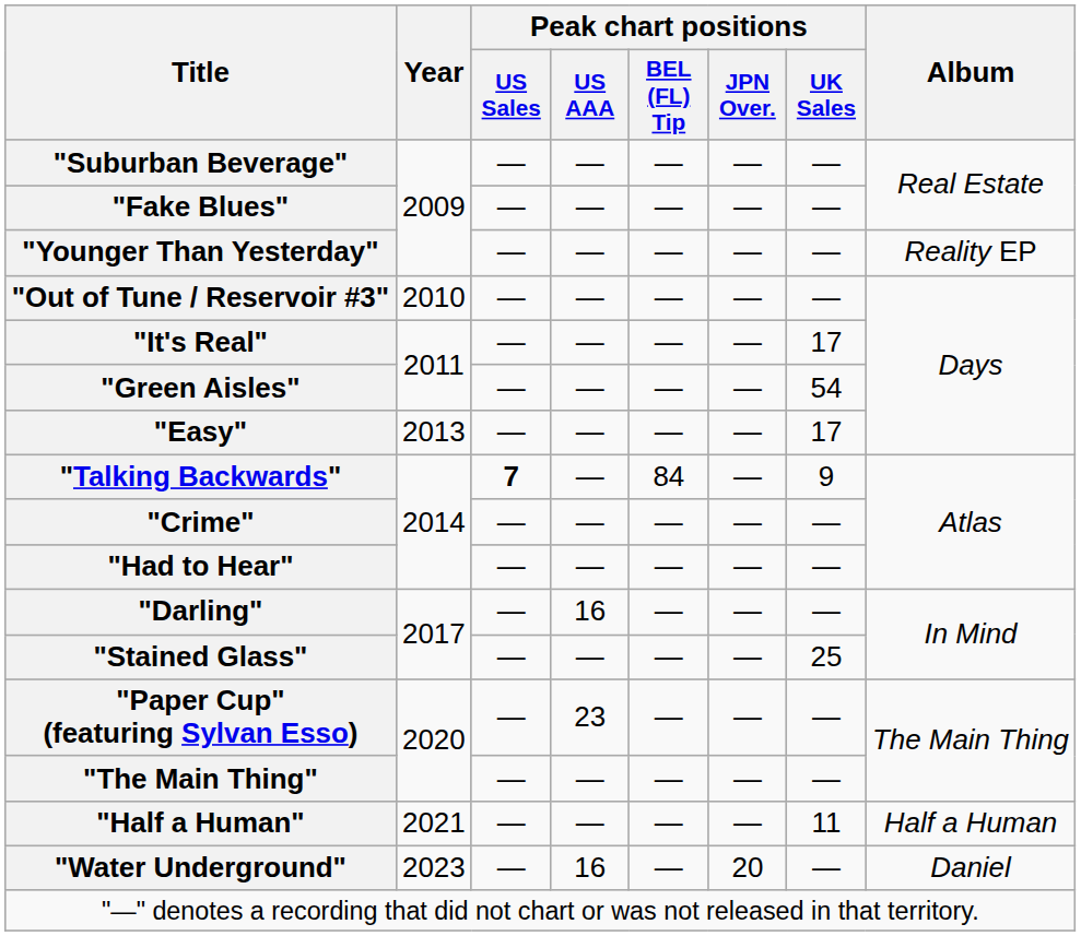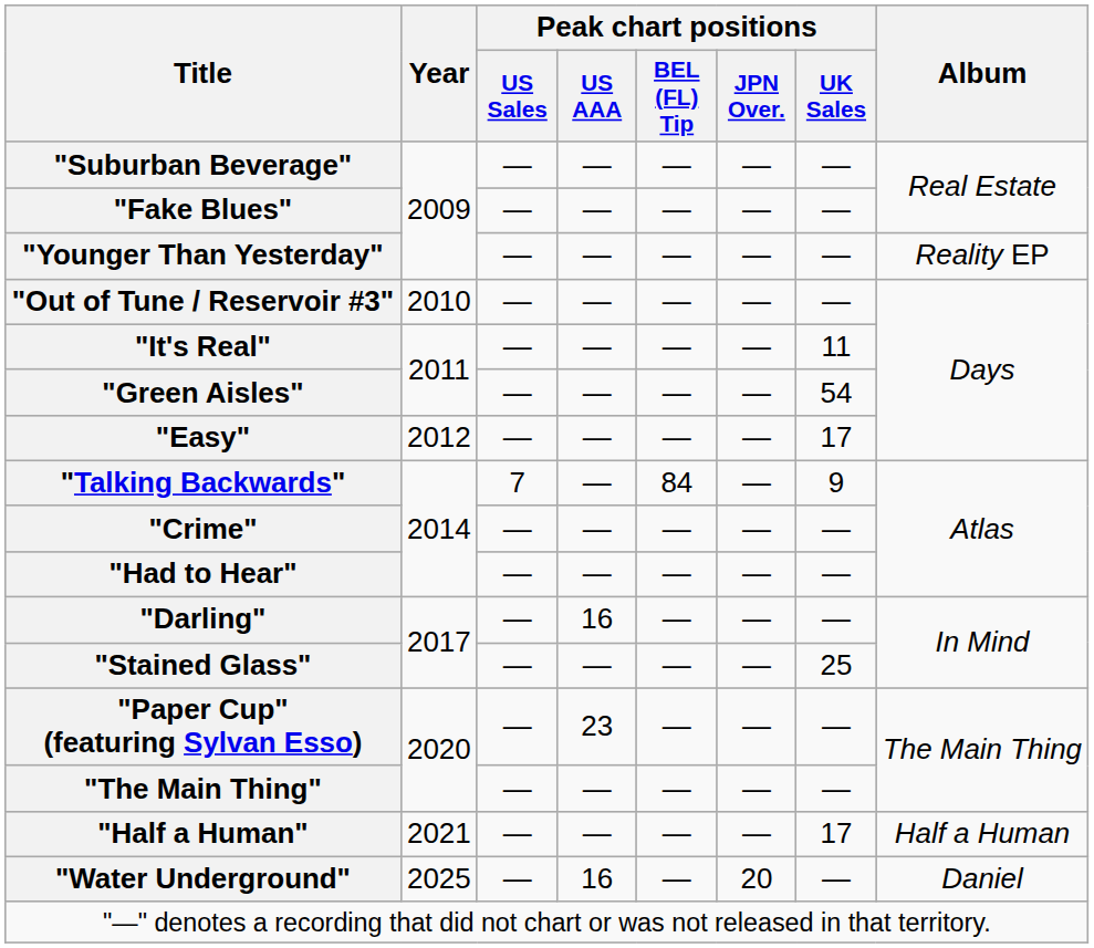 <table class="wikitable plainrowheaders" style="text-align:center;">
 <tr>
 <th scope="col" rowspan="2">Title</th>
 <th scope="col" rowspan="2">Year</th>
 <th scope="col" colspan="5">Peak chart positions</th>
 <th scope="col" rowspan="2">Album</th>
 </tr>
 <tr>
 <th scope="col" style="width:3em;font-size:80%;"><a href='#'>US<br>Sales</a><br></th>
 <th scope="col" style="width:3em;font-size:80%;"><a href='#'>US<br>AAA</a><br></th>
 <th scope="col" style="width:3em;font-size:80%;"><a href='#'>BEL<br>(FL)<br>Tip</a><br></th>
 <th scope="col" style="width:3em;font-size:80%;"><a href='#'>JPN<br>Over.</a><br></th>
 <th scope="col" style="width:3em;font-size:80%;"><a href='#'>UK<br>Sales</a><br></th>
 </tr>
 <tr>
 <th scope="row">"Suburban Beverage"</th>
 <td rowspan="3">2009</td>
 <td>—</td>
 <td>—</td>
 <td>—</td>
 <td>—</td>
 <td>—</td>
 <td rowspan="2"><em>Real Estate</em></td>
 </tr>
 <tr>
 <th scope="row">"Fake Blues"</th>
 <td>—</td>
 <td>—</td>
 <td>—</td>
 <td>—</td>
 <td>—</td>
 </tr>
 <tr>
 <th scope="row">"Younger Than Yesterday"</th>
 <td>—</td>
 <td>—</td>
 <td>—</td>
 <td>—</td>
 <td>—</td>
 <td><em>Reality</em> EP</td>
 </tr>
 <tr>
 <th scope="row">"Out of Tune / Reservoir #3"</th>
 <td>2010</td>
 <td>—</td>
 <td>—</td>
 <td>—</td>
 <td>—</td>
 <td>—</td>
 <td rowspan="4"><em>Days</em></td>
 </tr>
 <tr>
 <th scope="row">"It's Real"</th>
 <td rowspan="2">2011</td>
 <td>—</td>
 <td>—</td>
 <td>—</td>
 <td>—</td>
-<td>17</td>
+<td>11</td>
 </tr>
 <tr>
 <th scope="row">"Green Aisles"</th>
 <td>—</td>
 <td>—</td>
 <td>—</td>
 <td>—</td>
 <td>54</td>
 </tr>
 <tr>
 <th scope="row">"Easy"</th>
-<td>2013</td>
+<td>2012</td>
 <td>—</td>
 <td>—</td>
 <td>—</td>
 <td>—</td>
 <td>17</td>
 </tr>
 <tr>
 <th scope="row">"<a href='#'>Talking Backwards</a>"</th>
 <td rowspan="3">2014</td>
-<td><strong>7</strong></td>
+<td>7</td>
 <td>—</td>
 <td>84</td>
 <td>—</td>
 <td>9</td>
 <td rowspan="3"><em>Atlas</em></td>
 </tr>
 <tr>
 <th scope="row">"Crime"</th>
 <td>—</td>
 <td>—</td>
 <td>—</td>
 <td>—</td>
 <td>—</td>
 </tr>
 <tr>
 <th scope="row">"Had to Hear"</th>
 <td>—</td>
 <td>—</td>
 <td>—</td>
 <td>—</td>
 <td>—</td>
 </tr>
 <tr>
 <th scope="row">"Darling"</th>
 <td rowspan="2">2017</td>
 <td>—</td>
 <td>16</td>
 <td>—</td>
 <td>—</td>
 <td>—</td>
 <td rowspan="2"><em>In Mind</em></td>
 </tr>
 <tr>
 <th scope="row">"Stained Glass"</th>
 <td>—</td>
 <td>—</td>
 <td>—</td>
 <td>—</td>
 <td>25</td>
 </tr>
 <tr>
 <th scope="row">"Paper Cup"<br><span>(featuring <a href='#'>Sylvan Esso</a>)</span></th>
 <td rowspan="2">2020</td>
 <td>—</td>
 <td>23</td>
 <td>—</td>
 <td>—</td>
 <td>—</td>
 <td rowspan="2"><em>The Main Thing</em></td>
 </tr>
 <tr>
 <th scope="row">"The Main Thing"</th>
 <td>—</td>
 <td>—</td>
 <td>—</td>
 <td>—</td>
 <td>—</td>
 </tr>
 <tr>
 <th scope="row">"Half a Human"</th>
 <td>2021</td>
 <td>—</td>
 <td>—</td>
 <td>—</td>
 <td>—</td>
-<td>11</td>
+<td>17</td>
 <td><em>Half a Human</em></td>
 </tr>
 <tr>
 <th scope="row">"Water Underground"</th>
-<td>2023</td>
+<td>2025</td>
 <td>—</td>
 <td>16</td>
 <td>—</td>
 <td>20</td>
 <td>—</td>
 <td><em>Daniel</em></td>
 </tr>
 <tr>
 <td colspan="10" style="font-size:90%">"—" denotes a recording that did not chart or was not released in that territory.</td>
 </tr>
 </table>
